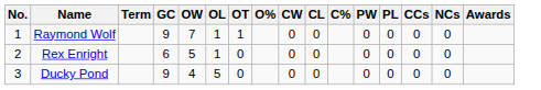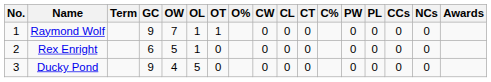 <table class="wikitable sortable" style="text-align:center">
 <tr>
 <th>No.</th>
 <th>Name</th>
 <th>Term</th>
 <th>GC</th>
 <th>OW</th>
 <th>OL</th>
 <th>OT</th>
 <th>O%</th>
 <th>CW</th>
 <th>CL</th>
+<th>CT</th>
 <th>C%</th>
 <th>PW</th>
 <th>PL</th>
 <th>CCs</th>
 <th>NCs</th>
 <th class="unsortable">Awards</th>
 </tr>
 <tr>
 <td>1</td>
 <td><a href='#'>Raymond Wolf</a></td>
 <td></td>
 <td>9</td>
 <td>7</td>
 <td>1</td>
 <td>1</td>
 <td></td>
+<td>0</td>
 <td>0</td>
 <td>0</td>
 <td></td>
 <td>0</td>
 <td>0</td>
 <td>0</td>
 <td>0</td>
 <td></td>
 </tr>
 <tr>
 <td>2</td>
 <td><a href='#'>Rex Enright</a></td>
 <td></td>
 <td>6</td>
 <td>5</td>
 <td>1</td>
 <td>0</td>
 <td></td>
 <td>0</td>
 <td>0</td>
+<td>0</td>
 <td></td>
 <td>0</td>
 <td>0</td>
 <td>0</td>
 <td>0</td>
 <td></td>
 </tr>
 <tr>
 <td>3</td>
 <td><a href='#'>Ducky Pond</a></td>
 <td></td>
 <td>9</td>
 <td>4</td>
 <td>5</td>
 <td>0</td>
 <td></td>
 <td>0</td>
 <td>0</td>
+<td>0</td>
 <td></td>
 <td>0</td>
 <td>0</td>
 <td>0</td>
 <td>0</td>
 <td></td>
 </tr>
 </table>
